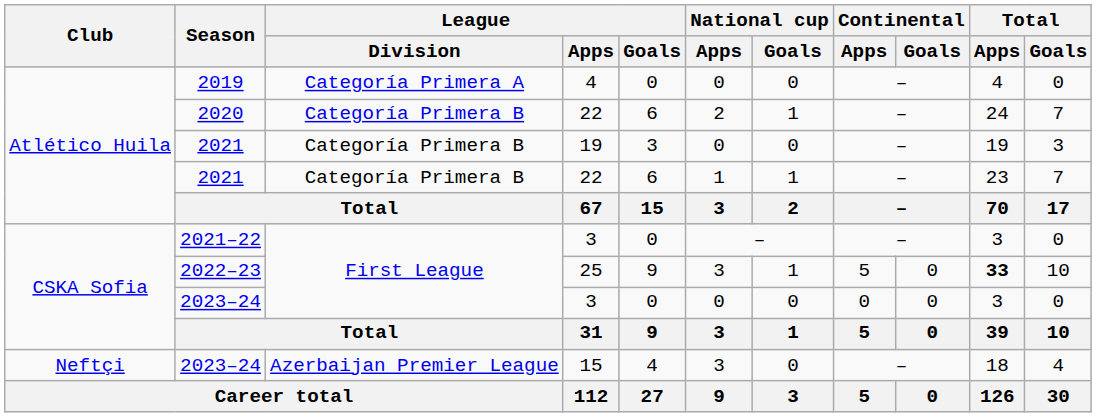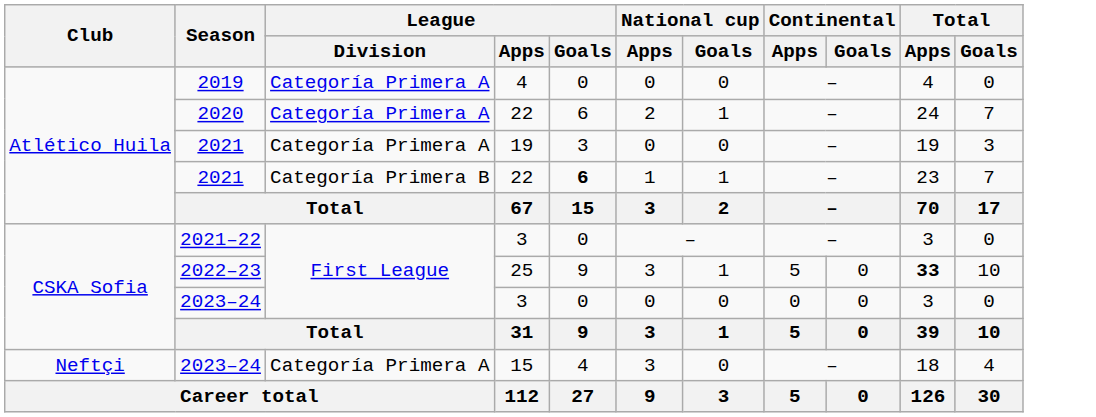 <table class="wikitable" style="text-align:center">
 <tr>
 <th rowspan="2">Club</th>
 <th rowspan="2">Season</th>
 <th colspan="3">League</th>
 <th colspan="2">National cup</th>
 <th colspan="2">Continental</th>
 <th colspan="2">Total</th>
 </tr>
 <tr>
 <th>Division</th>
 <th>Apps</th>
 <th>Goals</th>
 <th>Apps</th>
 <th>Goals</th>
 <th>Apps</th>
 <th>Goals</th>
 <th>Apps</th>
 <th>Goals</th>
 </tr>
 <tr>
 <td rowspan="5" align=center valign=center><a href='#'>Atlético Huila</a></td>
 <td><a href='#'>2019</a></td>
 <td><a href='#'>Categoría Primera A</a></td>
 <td>4</td>
 <td>0</td>
 <td>0</td>
 <td>0</td>
 <td colspan="2">–</td>
 <td>4</td>
 <td>0</td>
 </tr>
 <tr>
 <td><a href='#'>2020</a></td>
-<td><a href='#'>Categoría Primera B</a></td>
+<td><a href='#'>Categoría Primera A</a></td>
 <td>22</td>
 <td>6</td>
 <td>2</td>
 <td>1</td>
 <td colspan="2">–</td>
 <td>24</td>
 <td>7</td>
 </tr>
 <tr>
 <td><a href='#'>2021</a></td>
-<td>Categoría Primera B</td>
+<td>Categoría Primera A</td>
 <td>19</td>
 <td>3</td>
 <td>0</td>
 <td>0</td>
 <td colspan="2">–</td>
 <td>19</td>
 <td>3</td>
 </tr>
 <tr>
 <td><a href='#'>2021</a></td>
 <td>Categoría Primera B</td>
 <td>22</td>
-<td>6</td>
+<td><strong>6</strong></td>
 <td>1</td>
 <td>1</td>
 <td colspan="2">–</td>
 <td>23</td>
 <td>7</td>
 </tr>
 <tr>
 <th colspan=2>Total</th>
 <th>67</th>
 <th>15</th>
 <th>3</th>
 <th>2</th>
 <th colspan="2">–</th>
 <th>70</th>
 <th>17</th>
 </tr>
 <tr>
 <td rowspan="4" align=center valign=center><a href='#'>CSKA Sofia</a></td>
 <td><a href='#'>2021–22</a></td>
 <td rowspan=3><a href='#'>First League</a></td>
 <td>3</td>
 <td>0</td>
 <td colspan="2">–</td>
 <td colspan="2">–</td>
 <td>3</td>
 <td>0</td>
 </tr>
 <tr>
 <td><a href='#'>2022–23</a></td>
 <td>25</td>
 <td>9</td>
 <td>3</td>
 <td>1</td>
 <td>5</td>
 <td>0</td>
 <td><strong>33</strong></td>
 <td>10</td>
 </tr>
 <tr>
 <td><a href='#'>2023–24</a></td>
 <td>3</td>
 <td>0</td>
 <td>0</td>
 <td>0</td>
 <td>0</td>
 <td>0</td>
 <td>3</td>
 <td>0</td>
 </tr>
 <tr>
 <th colspan=2>Total</th>
 <th>31</th>
 <th>9</th>
 <th>3</th>
 <th>1</th>
 <th>5</th>
 <th>0</th>
 <th>39</th>
 <th>10</th>
 </tr>
 <tr>
 <td><a href='#'>Neftçi</a></td>
 <td><a href='#'>2023–24</a></td>
-<td><a href='#'>Azerbaijan Premier League</a></td>
+<td>Categoría Primera A</td>
 <td>15</td>
 <td>4</td>
 <td>3</td>
 <td>0</td>
 <td colspan="2">–</td>
 <td>18</td>
 <td>4</td>
 </tr>
 <tr>
 <th colspan=3>Career total</th>
 <th>112</th>
 <th>27</th>
 <th>9</th>
 <th>3</th>
 <th>5</th>
 <th>0</th>
 <th>126</th>
 <th>30</th>
 </tr>
 </table>
